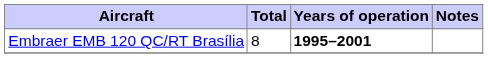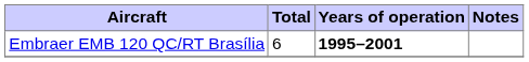 <table class="toccolours" border="1" cellpadding="3" style="margin:1em auto; border-collapse:collapse">
 <tr bgcolor=#ccccff>
 <th>Aircraft</th>
 <th>Total</th>
 <th>Years of operation</th>
 <th>Notes</th>
 </tr>
 <tr>
 <td><a href='#'>Embraer EMB 120 QC/RT Brasília</a></td>
-<td>8</td>
+<td>6</td>
 <td><strong>1995–2001</strong></td>
 <td></td>
 </tr>
 <tr>
 </tr>
 </table>
